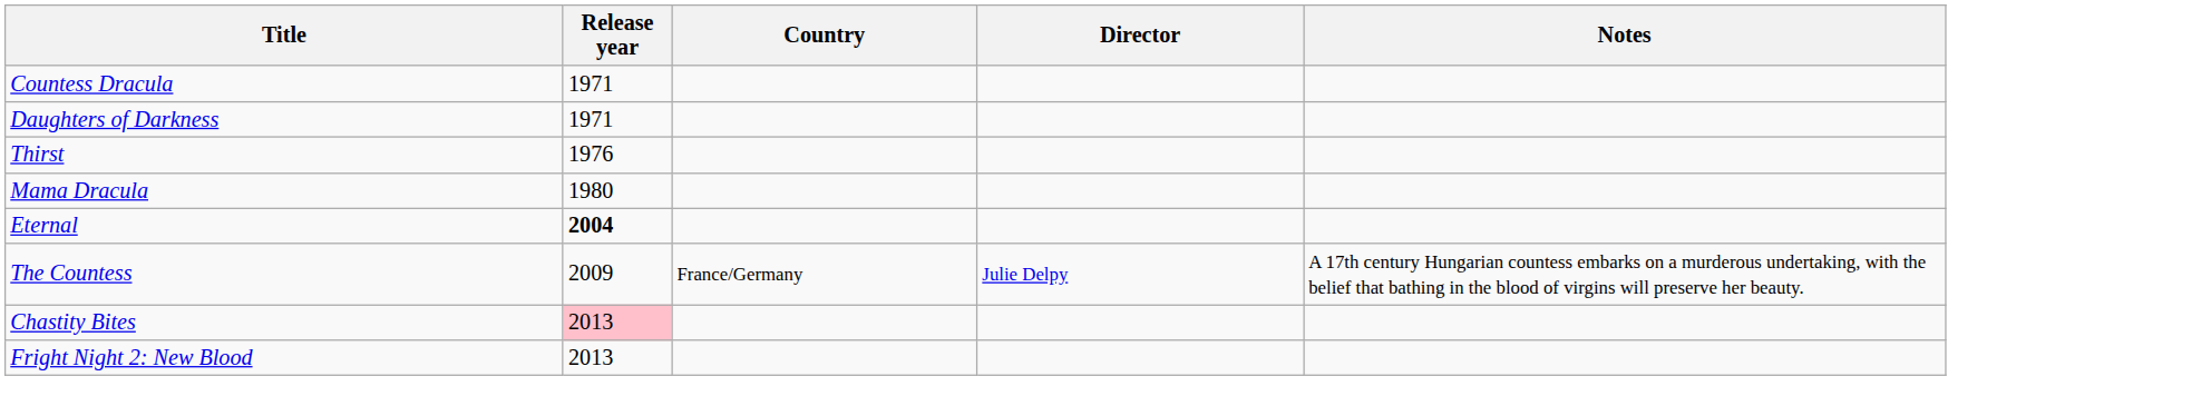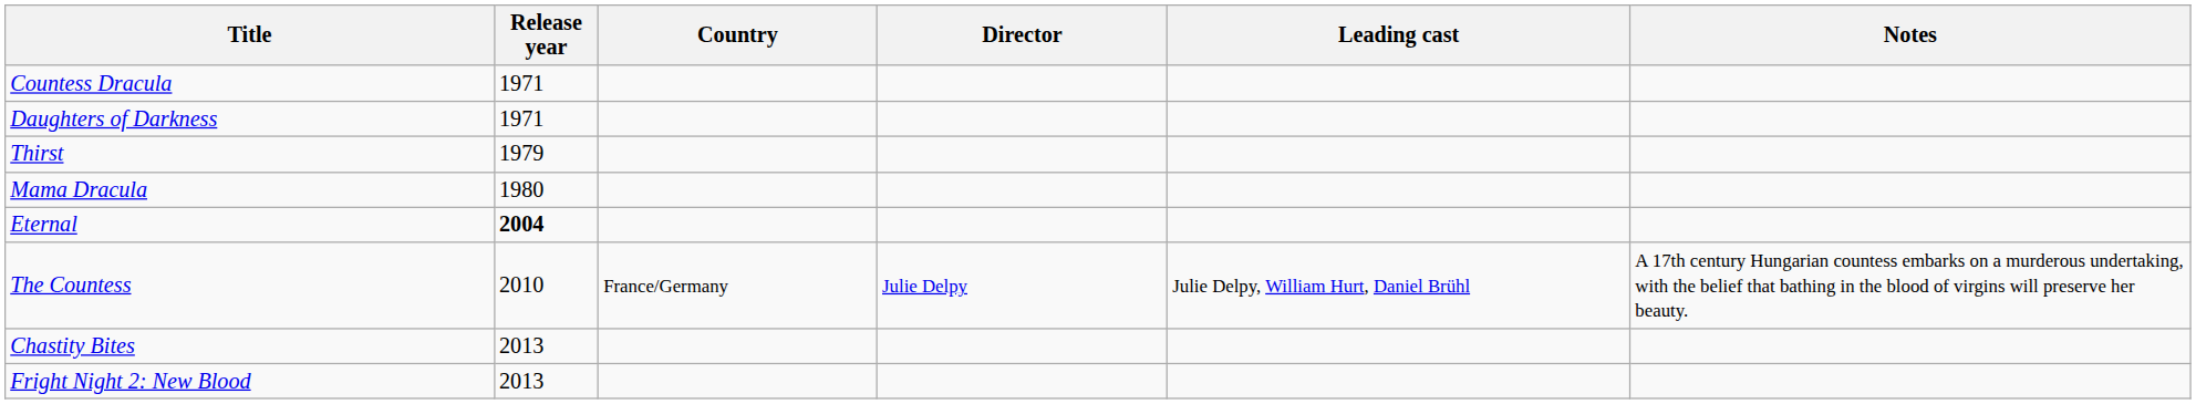 <table class="wikitable sortable">
 <tr>
 <th width="390">Title</th>
 <th width="70">Release year</th>
 <th width="210">Country</th>
 <th width="225">Director</th>
+<th width="370">Leading cast</th>
 <th width="450">Notes</th>
 </tr>
 <tr>
 <td><em><a href='#'>Countess Dracula</a></em></td>
 <td>1971</td>
+<td></td>
 <td></td>
 <td></td>
 <td></td>
 </tr>
 <tr>
 <td><em><a href='#'>Daughters of Darkness</a></em></td>
 <td>1971</td>
 <td></td>
 <td></td>
 <td></td>
+<td></td>
 </tr>
 <tr>
 <td><em><a href='#'>Thirst</a></em></td>
-<td>1976</td>
+<td>1979</td>
+<td></td>
 <td></td>
 <td></td>
 <td></td>
 </tr>
 <tr>
 <td><em><a href='#'>Mama Dracula</a></em></td>
 <td>1980</td>
 <td></td>
 <td></td>
 <td></td>
+<td></td>
 </tr>
 <tr>
 <td><em><a href='#'>Eternal</a></em></td>
 <td><strong>2004</strong></td>
 <td></td>
 <td></td>
 <td></td>
+<td></td>
 </tr>
 <tr>
 <td><em><a href='#'>The Countess</a></em></td>
-<td>2009</td>
+<td>2010</td>
 <td><small>France/Germany</small></td>
 <td><a href='#'><small>Julie Delpy</small></a></td>
+<td><small>Julie Delpy, <a href='#'>William Hurt</a>, <a href='#'>Daniel Brühl</a></small></td>
 <td><small>A 17th century Hungarian countess embarks on a murderous undertaking, with the belief that bathing in the blood of virgins will preserve her beauty.</small></td>
 </tr>
 <tr>
 <td><em><a href='#'>Chastity Bites</a></em></td>
-<td style="background: pink;">2013</td>
+<td>2013</td>
+<td></td>
 <td></td>
 <td></td>
 <td></td>
 </tr>
 <tr>
 <td><em><a href='#'>Fright Night 2: New Blood</a></em></td>
 <td>2013</td>
 <td></td>
 <td></td>
 <td></td>
+<td></td>
 </tr>
 </table>
